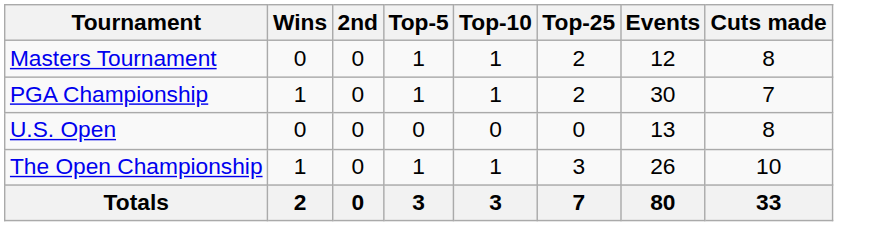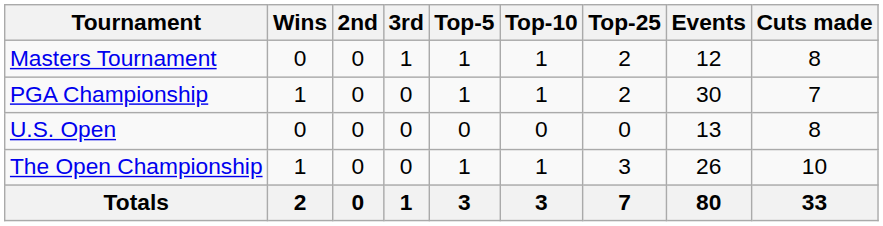 <table class="wikitable" style="text-align:center;">
 <tr>
 <th>Tournament</th>
 <th>Wins</th>
 <th>2nd</th>
+<th>3rd</th>
 <th>Top-5</th>
 <th>Top-10</th>
 <th>Top-25</th>
 <th>Events</th>
 <th>Cuts made</th>
 </tr>
 <tr>
 <td align=left><a href='#'>Masters Tournament</a></td>
 <td>0</td>
 <td>0</td>
 <td>1</td>
 <td>1</td>
+<td>1</td>
 <td>2</td>
 <td>12</td>
 <td>8</td>
 </tr>
 <tr>
 <td align=left><a href='#'>PGA Championship</a></td>
 <td>1</td>
+<td>0</td>
 <td>0</td>
 <td>1</td>
 <td>1</td>
 <td>2</td>
 <td>30</td>
 <td>7</td>
 </tr>
 <tr>
 <td align=left><a href='#'>U.S. Open</a></td>
 <td>0</td>
 <td>0</td>
 <td>0</td>
 <td>0</td>
 <td>0</td>
+<td>0</td>
 <td>13</td>
 <td>8</td>
 </tr>
 <tr>
 <td align=left><a href='#'>The Open Championship</a></td>
 <td>1</td>
+<td>0</td>
 <td>0</td>
 <td>1</td>
 <td>1</td>
 <td>3</td>
 <td>26</td>
 <td>10</td>
 </tr>
 <tr>
 <th>Totals</th>
 <th>2</th>
 <th>0</th>
+<th>1</th>
 <th>3</th>
 <th>3</th>
 <th>7</th>
 <th>80</th>
 <th>33</th>
 </tr>
 </table>
